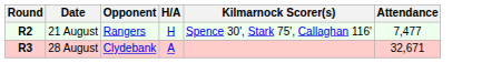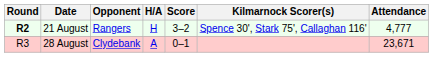 <table class="wikitable" style="text-align:center">
 <tr>
 <th>Round</th>
 <th>Date</th>
 <th>Opponent</th>
 <th>H/A</th>
+<th>Score</th>
 <th>Kilmarnock Scorer(s)</th>
 <th>Attendance</th>
 </tr>
 <tr bgcolor=#EEFFEE>
 <td><strong>R2</strong></td>
 <td align=left>21 August</td>
 <td align=left><a href='#'>Rangers</a></td>
 <td><a href='#'>H</a></td>
+<td>3–2</td>
 <td align=left><a href='#'>Spence</a> 30', <a href='#'>Stark</a> 75', <a href='#'>Callaghan</a> 116'</td>
-<td>7,477</td>
+<td>4,777</td>
 </tr>
 <tr bgcolor=#FFCCCC>
-<td><strong>R3</strong></td>
+<td>R3</td>
 <td align=left>28 August</td>
 <td align=left><a href='#'>Clydebank</a></td>
 <td><a href='#'>A</a></td>
+<td>0–1</td>
 <td align=left></td>
-<td>32,671</td>
+<td>23,671</td>
 </tr>
 </table>
